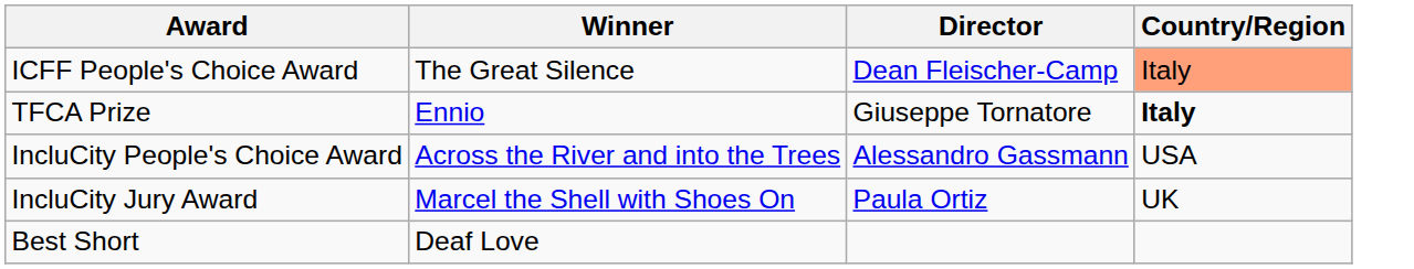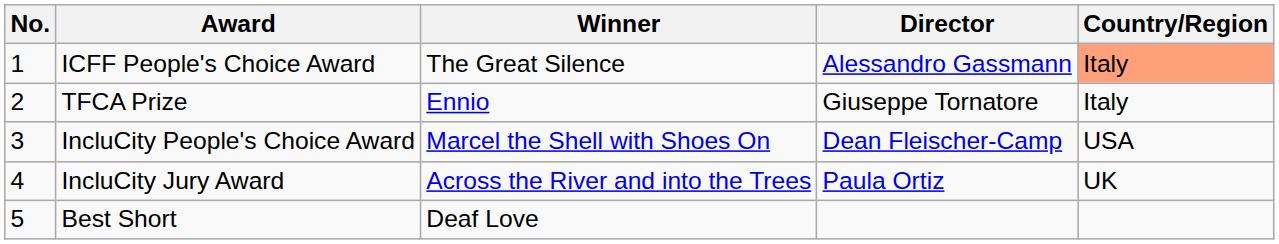 <table class="wikitable">
 <tr>
+<th>No.</th>
 <th>Award</th>
 <th>Winner</th>
 <th>Director</th>
 <th>Country/Region</th>
 </tr>
 <tr>
+<td>1</td>
 <td>ICFF People's Choice Award</td>
 <td>The Great Silence</td>
-<td><a href='#'>Dean Fleischer-Camp</a></td>
+<td><a href='#'>Alessandro Gassmann</a></td>
 <td style="background: lightsalmon;">Italy</td>
 </tr>
 <tr>
+<td>2</td>
 <td>TFCA Prize</td>
 <td><a href='#'>Ennio</a></td>
 <td>Giuseppe Tornatore</td>
-<td><strong>Italy</strong></td>
+<td>Italy</td>
 </tr>
 <tr>
+<td>3</td>
 <td>IncluCity People's Choice Award</td>
-<td><a href='#'>Across the River and into the Trees</a></td>
-<td><a href='#'>Alessandro Gassmann</a></td>
+<td><a href='#'>Marcel the Shell with Shoes On</a></td>
+<td><a href='#'>Dean Fleischer-Camp</a></td>
 <td>USA</td>
 </tr>
 <tr>
+<td>4</td>
 <td>IncluCity Jury Award</td>
-<td><a href='#'>Marcel the Shell with Shoes On</a></td>
+<td><a href='#'>Across the River and into the Trees</a></td>
 <td><a href='#'>Paula Ortiz</a></td>
 <td>UK</td>
 </tr>
 <tr>
+<td>5</td>
 <td>Best Short</td>
 <td>Deaf Love</td>
 <td></td>
 <td></td>
 </tr>
 </table>
